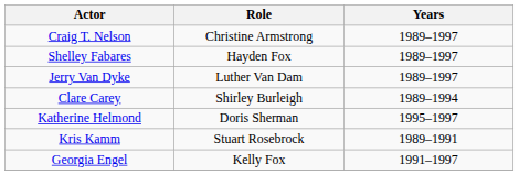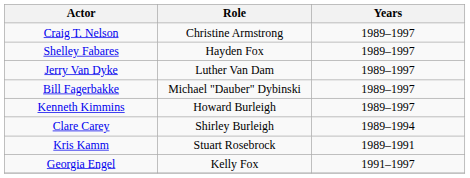 <table class="wikitable sortable" style="text-align: center">
 <tr>
 <th width="200">Actor</th>
 <th width="200">Role</th>
 <th width="200">Years</th>
 </tr>
 <tr>
 <td><a href='#'>Craig T. Nelson</a></td>
 <td>Christine Armstrong</td>
 <td>1989–1997</td>
 </tr>
 <tr>
 <td><a href='#'>Shelley Fabares</a></td>
 <td>Hayden Fox</td>
 <td>1989–1997</td>
 </tr>
 <tr>
 <td><a href='#'>Jerry Van Dyke</a></td>
 <td>Luther Van Dam</td>
 <td>1989–1997</td>
 </tr>
 <tr>
+<td><a href='#'>Bill Fagerbakke</a></td>
+<td>Michael "Dauber" Dybinski</td>
+<td>1989–1997</td>
+</tr>
+<tr>
+<td><a href='#'>Kenneth Kimmins</a></td>
+<td>Howard Burleigh</td>
+<td>1989–1997</td>
+</tr>
+<tr>
 <td><a href='#'>Clare Carey</a></td>
 <td>Shirley Burleigh</td>
 <td>1989–1994</td>
-</tr>
-<tr>
-<td><a href='#'>Katherine Helmond</a></td>
-<td>Doris Sherman</td>
-<td>1995–1997</td>
 </tr>
 <tr>
 <td><a href='#'>Kris Kamm</a></td>
 <td>Stuart Rosebrock</td>
 <td>1989–1991</td>
 </tr>
 <tr>
 <td><a href='#'>Georgia Engel</a></td>
 <td>Kelly Fox</td>
 <td>1991–1997</td>
 </tr>
 <tr>
 </tr>
 </table>
